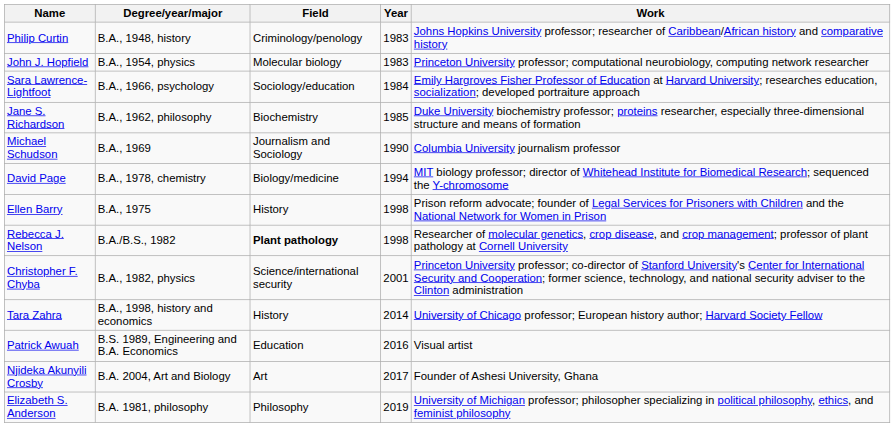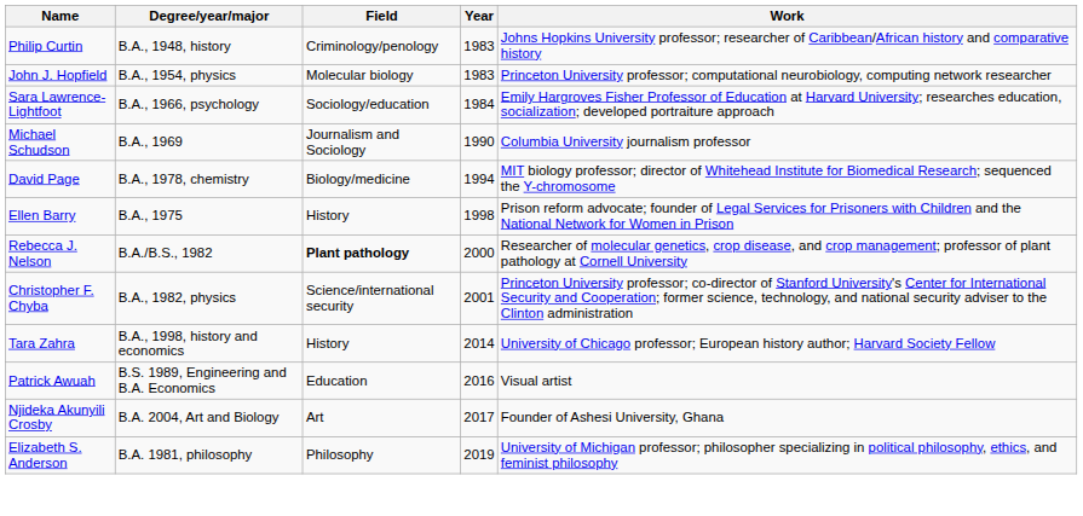 <table class="wikitable">
 <tr>
 <th align="left">Name</th>
 <th align="left">Degree/year/major</th>
 <th align="left">Field</th>
 <th align="left">Year</th>
 <th align="left">Work</th>
 </tr>
 <tr>
 <td align="left"><a href='#'>Philip Curtin</a></td>
 <td align="left">B.A., 1948, history</td>
 <td align="left">Criminology/penology</td>
 <td align="left">1983</td>
 <td align="left"><a href='#'>Johns Hopkins University</a> professor; researcher of <a href='#'>Caribbean</a>/<a href='#'>African history</a> and <a href='#'>comparative history</a></td>
 </tr>
 <tr>
 <td align="left"><a href='#'>John J. Hopfield</a></td>
 <td align="left">B.A., 1954, physics</td>
 <td align="left">Molecular biology</td>
 <td align="left">1983</td>
 <td align="left"><a href='#'>Princeton University</a> professor; computational neurobiology, computing network researcher</td>
 </tr>
 <tr>
 <td align="left"><a href='#'>Sara Lawrence-Lightfoot</a></td>
 <td align="left">B.A., 1966, psychology</td>
 <td align="left">Sociology/education</td>
 <td align="left">1984</td>
 <td align="left"><a href='#'>Emily Hargroves Fisher Professor of Education</a> at <a href='#'>Harvard University</a>; researches education, <a href='#'>socialization</a>; developed portraiture approach</td>
 </tr>
 <tr>
-<td align="left"><a href='#'>Jane S. Richardson</a></td>
-<td align="left">B.A., 1962, philosophy</td>
-<td align="left">Biochemistry</td>
-<td align="left">1985</td>
-<td align="left"><a href='#'>Duke University</a> biochemistry professor; <a href='#'>proteins</a> researcher, especially three-dimensional structure and means of formation</td>
-</tr>
-<tr>
 <td align="left"><a href='#'>Michael Schudson</a></td>
 <td align="left">B.A., 1969</td>
 <td align="left">Journalism and Sociology</td>
 <td align="left">1990</td>
 <td align="left"><a href='#'>Columbia University</a> journalism professor</td>
 </tr>
 <tr>
 <td align="left"><a href='#'>David Page</a></td>
 <td align="left">B.A., 1978, chemistry</td>
 <td align="left">Biology/medicine</td>
 <td align="left">1994</td>
 <td align="left"><a href='#'>MIT</a> biology professor; director of <a href='#'>Whitehead Institute for Biomedical Research</a>; sequenced the <a href='#'>Y-chromosome</a></td>
 </tr>
 <tr>
 <td align="left"><a href='#'>Ellen Barry</a></td>
 <td align="left">B.A., 1975</td>
 <td align="left">History</td>
 <td align="left">1998</td>
 <td align="left">Prison reform advocate; founder of <a href='#'>Legal Services for Prisoners with Children</a> and the <a href='#'>National Network for Women in Prison</a></td>
 </tr>
 <tr>
 <td align="left"><a href='#'>Rebecca J. Nelson</a></td>
 <td align="left">B.A./B.S., 1982</td>
 <td align="left"><strong>Plant pathology</strong></td>
-<td align="left">1998</td>
+<td align="left">2000</td>
 <td align="left">Researcher of <a href='#'>molecular genetics</a>, <a href='#'>crop disease</a>, and <a href='#'>crop management</a>; professor of plant pathology at <a href='#'>Cornell University</a></td>
 </tr>
 <tr>
 <td align="left"><a href='#'>Christopher F. Chyba</a></td>
 <td align="left">B.A., 1982, physics</td>
 <td align="left">Science/international security</td>
 <td align="left">2001</td>
 <td align="left"><a href='#'>Princeton University</a> professor; co-director of <a href='#'>Stanford University</a>'s <a href='#'>Center for International Security and Cooperation</a>; former science, technology, and national security adviser to the <a href='#'>Clinton</a> administration</td>
 </tr>
 <tr>
 <td align="left"><a href='#'>Tara Zahra</a></td>
 <td align="left">B.A., 1998, history and economics</td>
 <td align="left">History</td>
 <td align="left">2014</td>
 <td align="left"><a href='#'>University of Chicago</a> professor; European history author; <a href='#'>Harvard Society Fellow</a></td>
 </tr>
 <tr>
 <td align="left"><a href='#'>Patrick Awuah</a></td>
 <td align="left">B.S. 1989, Engineering and B.A. Economics</td>
 <td align="left">Education</td>
 <td align="left">2016</td>
 <td align="left">Visual artist</td>
 </tr>
 <tr>
 <td align="left"><a href='#'>Njideka Akunyili Crosby</a></td>
 <td align="left">B.A. 2004, Art and Biology</td>
 <td align="left">Art</td>
 <td align="left">2017</td>
 <td align="left">Founder of Ashesi University, Ghana</td>
 </tr>
 <tr>
 <td align="left"><a href='#'>Elizabeth S. Anderson</a></td>
 <td align="left">B.A. 1981, philosophy</td>
 <td align="left">Philosophy</td>
 <td align="left">2019</td>
 <td align="left"><a href='#'>University of Michigan</a> professor; philosopher specializing in <a href='#'>political philosophy</a>, <a href='#'>ethics</a>, and <a href='#'>feminist philosophy</a></td>
 </tr>
 </table>
